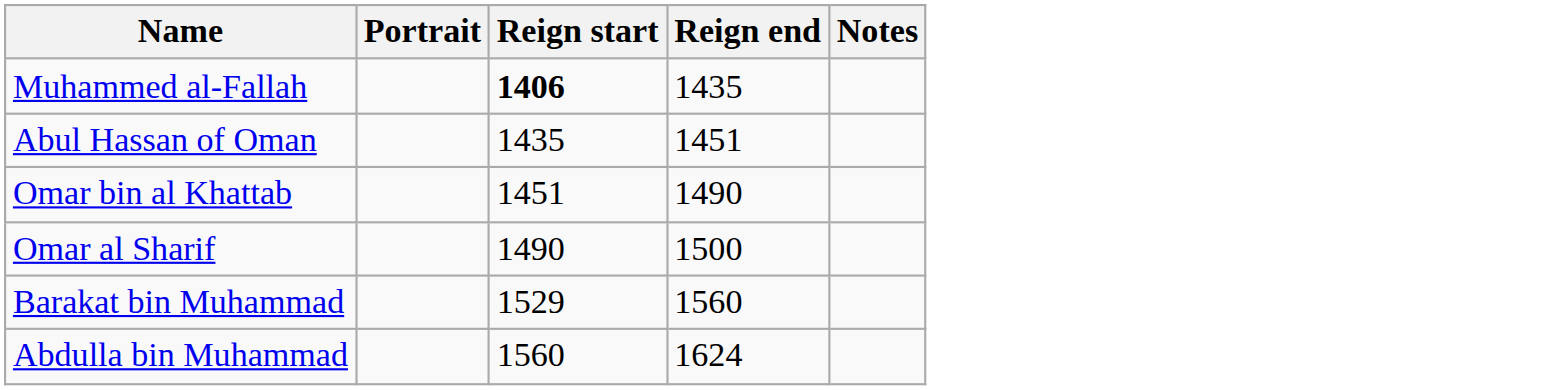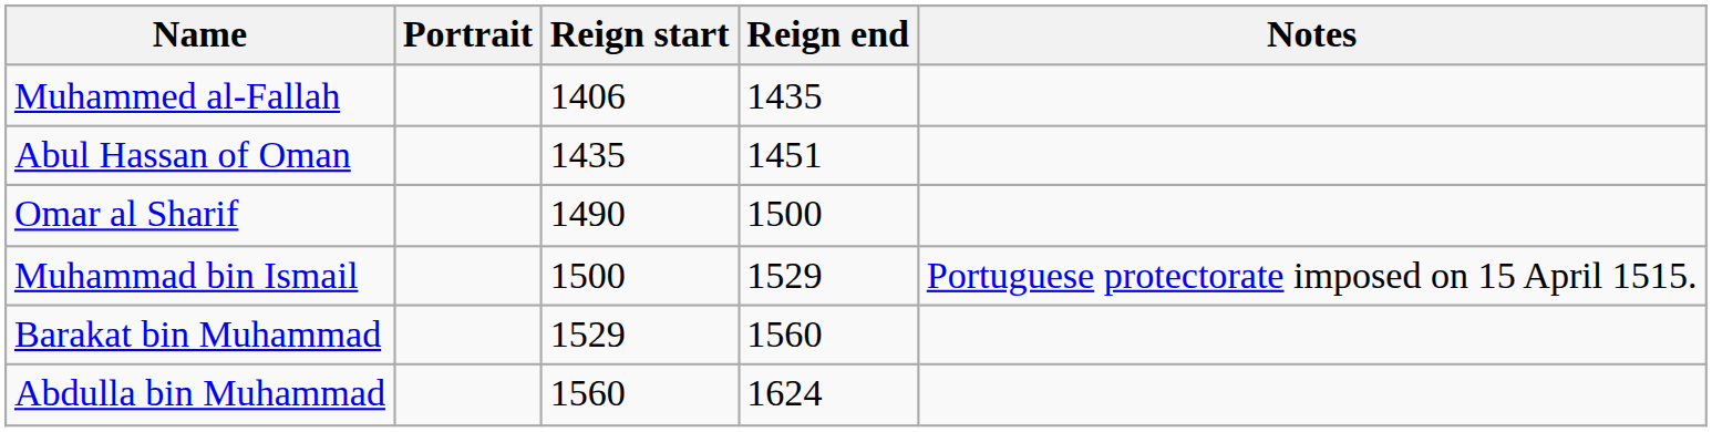 <table class="wikitable">
 <tr>
 <th>Name</th>
 <th>Portrait</th>
 <th>Reign start</th>
 <th>Reign end</th>
 <th>Notes</th>
 </tr>
 <tr>
 <td><a href='#'>Muhammed al-Fallah</a></td>
 <td></td>
-<td><strong>1406</strong></td>
+<td>1406</td>
 <td>1435</td>
 <td></td>
 </tr>
 <tr>
 <td><a href='#'>Abul Hassan of Oman</a></td>
 <td></td>
 <td>1435</td>
 <td>1451</td>
 <td></td>
 </tr>
 <tr>
-<td><a href='#'>Omar bin al Khattab</a></td>
-<td></td>
-<td>1451</td>
-<td>1490</td>
-<td></td>
-</tr>
-<tr>
 <td><a href='#'>Omar al Sharif</a></td>
 <td></td>
 <td>1490</td>
 <td>1500</td>
 <td></td>
+</tr>
+<tr>
+<td><a href='#'>Muhammad bin Ismail</a></td>
+<td></td>
+<td>1500</td>
+<td>1529</td>
+<td><a href='#'>Portuguese</a> <a href='#'>protectorate</a> imposed on 15 April 1515.</td>
 </tr>
 <tr>
 <td><a href='#'>Barakat bin Muhammad</a></td>
 <td></td>
 <td>1529</td>
 <td>1560</td>
 <td></td>
 </tr>
 <tr>
 <td><a href='#'>Abdulla bin Muhammad</a></td>
 <td></td>
 <td>1560</td>
 <td>1624</td>
 <td></td>
 </tr>
 </table>
